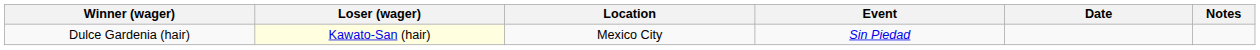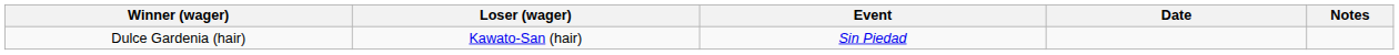 <table class="wikitable sortable" width=100%  style="text-align: center">
 <tr>
 <th width=20% scope="col">Winner (wager)</th>
 <th width=20% scope="col">Loser (wager)</th>
-<th width=20% scope="col">Location</th>
 <th width=20% scope="col">Event</th>
 <th width=15% scope="col">Date</th>
 <th class="unsortable" width=5% scope="col">Notes</th>
 </tr>
 <tr>
 <td>Dulce Gardenia (hair)</td>
-<td style="background: lightyellow;"><a href='#'>Kawato-San</a> (hair)</td>
-<td>Mexico City</td>
+<td><a href='#'>Kawato-San</a> (hair)</td>
 <td><em><a href='#'>Sin Piedad</a></em></td>
 <td></td>
 <td></td>
 </tr>
 </table>
